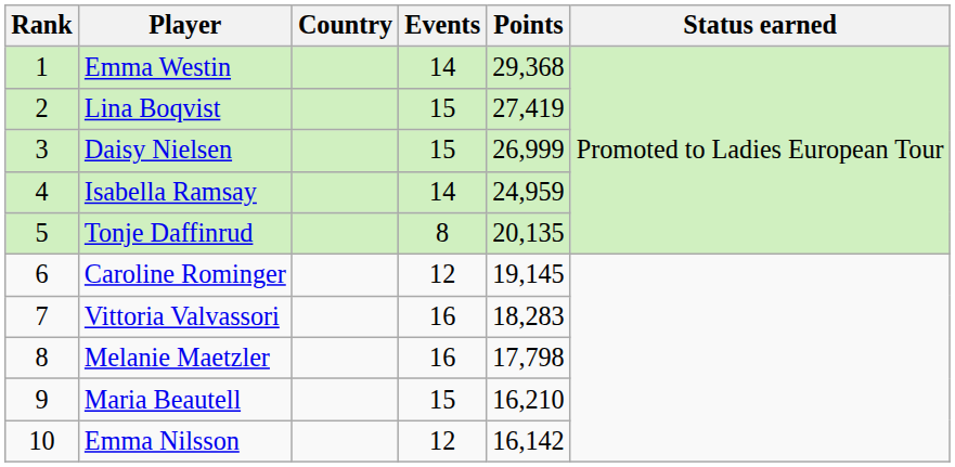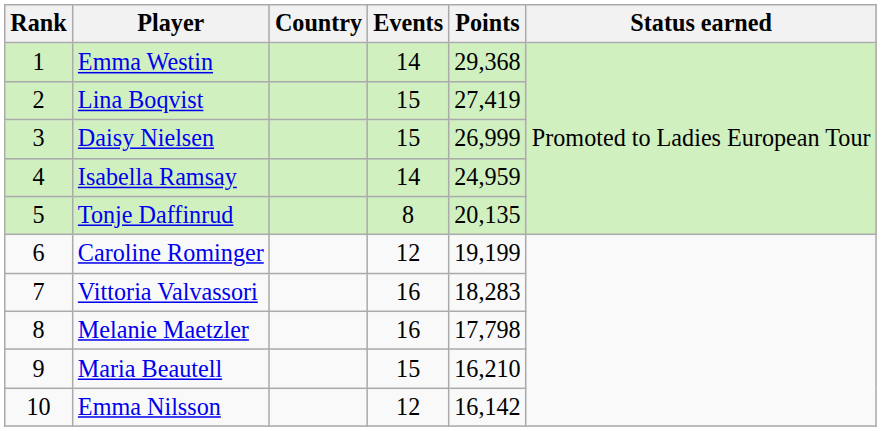 <table class="wikitable">
 <tr>
 <th>Rank</th>
 <th>Player</th>
 <th>Country</th>
 <th>Events</th>
 <th>Points</th>
 <th>Status earned</th>
 </tr>
 <tr style="background:#D0F0C0;">
 <td align=center>1</td>
 <td><a href='#'>Emma Westin</a></td>
 <td></td>
 <td align=center>14</td>
 <td>29,368</td>
 <td rowspan=5>Promoted to Ladies European Tour</td>
 </tr>
 <tr style="background:#D0F0C0;">
 <td align=center>2</td>
 <td><a href='#'>Lina Boqvist</a></td>
 <td></td>
 <td align=center>15</td>
 <td>27,419</td>
 </tr>
 <tr style="background:#D0F0C0;">
 <td align=center>3</td>
 <td><a href='#'>Daisy Nielsen</a></td>
 <td></td>
 <td align=center>15</td>
 <td>26,999</td>
 </tr>
 <tr style="background:#D0F0C0;">
 <td align=center>4</td>
 <td><a href='#'>Isabella Ramsay</a></td>
 <td></td>
 <td align=center>14</td>
 <td>24,959</td>
 </tr>
 <tr style="background:#D0F0C0;">
 <td align=center>5</td>
 <td><a href='#'>Tonje Daffinrud</a></td>
 <td></td>
 <td align=center>8</td>
 <td>20,135</td>
 </tr>
 <tr>
 <td align=center>6</td>
 <td><a href='#'>Caroline Rominger</a></td>
 <td></td>
 <td align=center>12</td>
-<td>19,145</td>
+<td>19,199</td>
 <td rowspan=5></td>
 </tr>
 <tr>
 <td align=center>7</td>
 <td><a href='#'>Vittoria Valvassori</a></td>
 <td></td>
 <td align=center>16</td>
 <td>18,283</td>
 </tr>
 <tr>
 <td align=center>8</td>
 <td><a href='#'>Melanie Maetzler</a></td>
 <td></td>
 <td align=center>16</td>
 <td>17,798</td>
 </tr>
 <tr>
 <td align=center>9</td>
 <td><a href='#'>Maria Beautell</a></td>
 <td></td>
 <td align=center>15</td>
 <td>16,210</td>
 </tr>
 <tr>
 <td align=center>10</td>
 <td><a href='#'>Emma Nilsson</a></td>
 <td></td>
 <td align=center>12</td>
 <td>16,142</td>
 </tr>
 </table>
